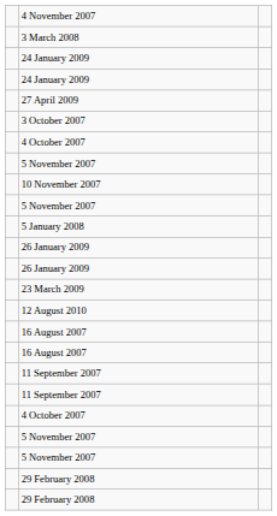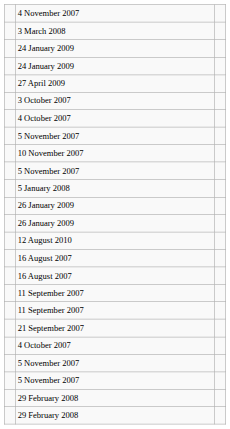 <table class="wikitable" style="font-size: 89%; float: left; width: 26em; margin-right: 1em; height: 700px">
 <tr>
 <td></td>
 <td>4 November 2007</td>
 <td></td>
 </tr>
 <tr>
 <td></td>
 <td>3 March 2008</td>
 <td></td>
 </tr>
 <tr>
 <td></td>
 <td>24 January 2009</td>
 <td></td>
 </tr>
 <tr>
 <td></td>
 <td>24 January 2009</td>
 <td></td>
 </tr>
 <tr>
 <td></td>
 <td>27 April 2009</td>
 <td></td>
 </tr>
 <tr>
 <td></td>
 <td>3 October 2007</td>
 <td></td>
 </tr>
 <tr>
 <td></td>
 <td>4 October 2007</td>
 <td></td>
 </tr>
 <tr>
 <td></td>
 <td>5 November 2007</td>
 <td></td>
 </tr>
 <tr>
 <td></td>
 <td>10 November 2007</td>
 <td></td>
 </tr>
 <tr>
 <td></td>
 <td>5 November 2007</td>
 <td></td>
 </tr>
 <tr>
 <td></td>
 <td>5 January 2008</td>
 <td></td>
 </tr>
 <tr>
 <td></td>
 <td>26 January 2009</td>
 <td></td>
 </tr>
 <tr>
 <td></td>
 <td>26 January 2009</td>
 <td></td>
 </tr>
 <tr>
 <td></td>
-<td>23 March 2009</td>
-<td></td>
-</tr>
-<tr>
-<td></td>
 <td>12 August 2010</td>
 <td></td>
 </tr>
 <tr>
 <td></td>
 <td>16 August 2007</td>
 <td></td>
 </tr>
 <tr>
 <td></td>
 <td>16 August 2007</td>
 <td></td>
 </tr>
 <tr>
 <td></td>
 <td>11 September 2007</td>
 <td></td>
 </tr>
 <tr>
 <td></td>
 <td>11 September 2007</td>
+<td></td>
+</tr>
+<tr>
+<td></td>
+<td>21 September 2007</td>
 <td></td>
 </tr>
 <tr>
 <td></td>
 <td>4 October 2007</td>
 <td></td>
 </tr>
 <tr>
 <td></td>
 <td>5 November 2007</td>
 <td></td>
 </tr>
 <tr>
 <td></td>
 <td>5 November 2007</td>
 <td></td>
 </tr>
 <tr>
 <td></td>
 <td>29 February 2008</td>
 <td></td>
 </tr>
 <tr>
 <td></td>
 <td>29 February 2008</td>
 <td></td>
 </tr>
 </table>
